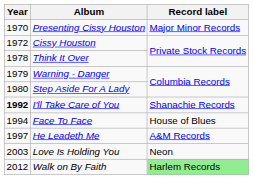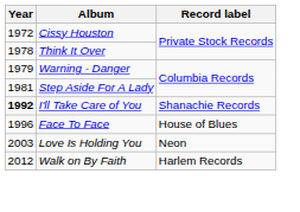 <table class="wikitable">
 <tr>
 <th>Year</th>
 <th>Album</th>
 <th>Record label</th>
-</tr>
-<tr>
-<td>1970</td>
-<td><em><a href='#'>Presenting Cissy Houston</a></em></td>
-<td><a href='#'>Major Minor Records</a></td>
 </tr>
 <tr>
 <td>1972</td>
 <td><em><a href='#'>Cissy Houston</a></em></td>
 <td rowspan="2"><a href='#'>Private Stock Records</a></td>
 </tr>
 <tr>
 <td>1978</td>
 <td><em><a href='#'>Think It Over</a></em></td>
 </tr>
 <tr>
 <td>1979</td>
 <td><em><a href='#'>Warning - Danger</a></em></td>
 <td rowspan="2"><a href='#'>Columbia Records</a></td>
 </tr>
 <tr>
-<td>1980</td>
+<td>1981</td>
 <td><em><a href='#'>Step Aside For A Lady</a></em></td>
 </tr>
 <tr>
 <td><strong>1992</strong></td>
 <td><em><a href='#'>I'll Take Care of You</a></em></td>
 <td><a href='#'>Shanachie Records</a></td>
 </tr>
 <tr>
-<td>1994</td>
+<td>1996</td>
 <td><em><a href='#'>Face To Face</a></em></td>
 <td>House of Blues</td>
-</tr>
-<tr>
-<td>1997</td>
-<td><em><a href='#'>He Leadeth Me</a></em></td>
-<td><a href='#'>A&M Records</a></td>
 </tr>
 <tr>
 <td>2003</td>
 <td><em>Love Is Holding You</em></td>
 <td>Neon</td>
 </tr>
 <tr>
 <td>2012</td>
 <td><em>Walk on By Faith</em></td>
-<td style="background: lightgreen;">Harlem Records</td>
+<td>Harlem Records</td>
 </tr>
 </table>
